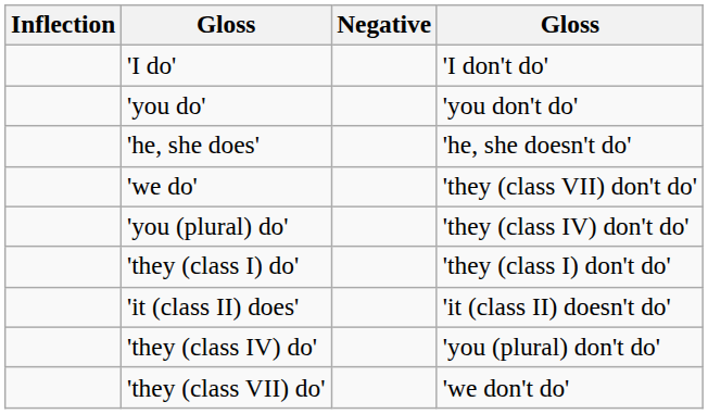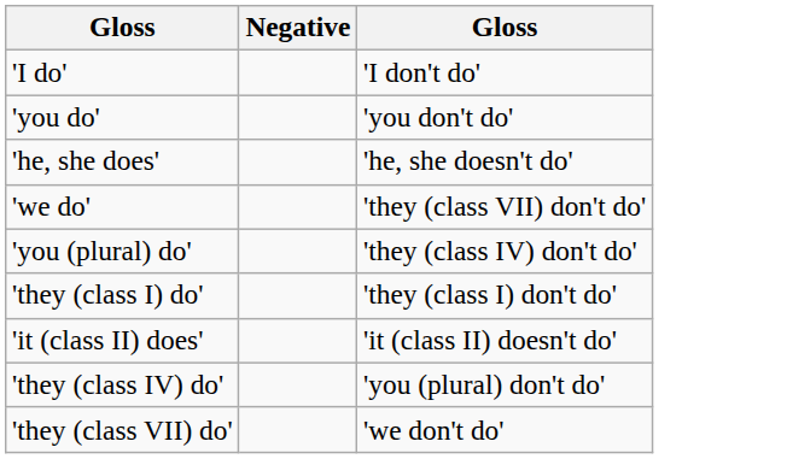 <table class="wikitable">
 <tr>
-<th>Inflection</th>
 <th>Gloss</th>
 <th>Negative</th>
 <th>Gloss</th>
 </tr>
 <tr>
-<td></td>
 <td>'I do'</td>
 <td></td>
 <td>'I don't do'</td>
 </tr>
 <tr>
-<td></td>
 <td>'you do'</td>
 <td></td>
 <td>'you don't do'</td>
 </tr>
 <tr>
-<td></td>
 <td>'he, she does'</td>
 <td></td>
 <td>'he, she doesn't do'</td>
 </tr>
 <tr>
-<td></td>
 <td>'we do'</td>
 <td></td>
 <td>'they (class VII) don't do'</td>
 </tr>
 <tr>
-<td></td>
 <td>'you (plural) do'</td>
 <td></td>
 <td>'they (class IV) don't do'</td>
 </tr>
 <tr>
-<td></td>
 <td>'they (class I) do'</td>
 <td></td>
 <td>'they (class I) don't do'</td>
 </tr>
 <tr>
-<td></td>
 <td>'it (class II) does'</td>
 <td></td>
 <td>'it (class II) doesn't do'</td>
 </tr>
 <tr>
-<td></td>
 <td>'they (class IV) do'</td>
 <td></td>
 <td>'you (plural) don't do'</td>
 </tr>
 <tr>
-<td></td>
 <td>'they (class VII) do'</td>
 <td></td>
 <td>'we don't do'</td>
 </tr>
 </table>
